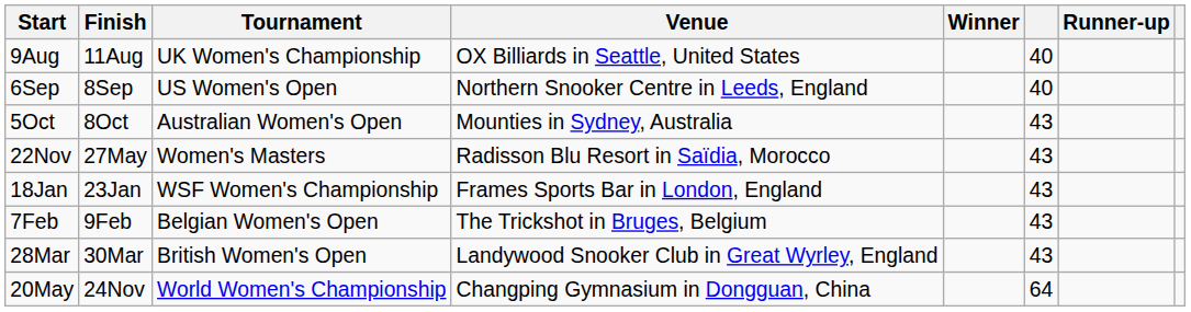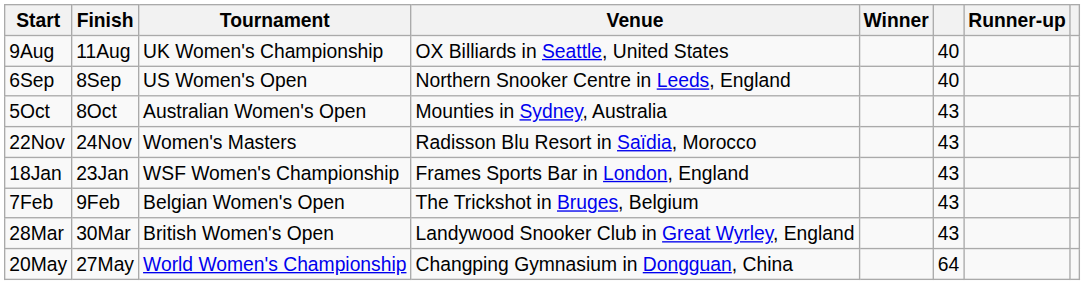 <table class="wikitable" style="font-size: 90%">
 <tr>
 <th>Start</th>
 <th>Finish</th>
 <th>Tournament</th>
 <th>Venue</th>
 <th>Winner</th>
 <th></th>
 <th>Runner-up</th>
 <th></th>
 </tr>
 <tr>
 <td>9Aug</td>
 <td>11Aug</td>
 <td>UK Women's Championship</td>
 <td>OX Billiards in <a href='#'>Seattle</a>, United States</td>
 <td></td>
 <td style="text-align:center;">40</td>
 <td></td>
 <td style="text-align:center;"></td>
 </tr>
 <tr>
 <td>6Sep</td>
 <td>8Sep</td>
 <td>US Women's Open</td>
 <td>Northern Snooker Centre in <a href='#'>Leeds</a>, England</td>
 <td></td>
 <td style="text-align:center;">40</td>
 <td></td>
 <td style="text-align:center;"></td>
 </tr>
 <tr>
 <td>5Oct</td>
 <td>8Oct</td>
 <td>Australian Women's Open</td>
 <td>Mounties in <a href='#'>Sydney</a>, Australia</td>
 <td></td>
 <td style="text-align:center;">43</td>
 <td></td>
 <td style="text-align:center;"></td>
 </tr>
 <tr>
 <td>22Nov</td>
-<td>27May</td>
+<td>24Nov</td>
 <td>Women's Masters</td>
 <td>Radisson Blu Resort in <a href='#'>Saïdia</a>, Morocco</td>
 <td></td>
 <td style="text-align:center;">43</td>
 <td></td>
 <td style="text-align:center;"></td>
 </tr>
 <tr>
 <td>18Jan</td>
 <td>23Jan</td>
 <td>WSF Women's Championship</td>
 <td>Frames Sports Bar in <a href='#'>London</a>, England</td>
 <td></td>
 <td style="text-align:center;">43</td>
 <td></td>
 <td style="text-align:center;"></td>
 </tr>
 <tr>
 <td>7Feb</td>
 <td>9Feb</td>
 <td>Belgian Women's Open</td>
 <td>The Trickshot in <a href='#'>Bruges</a>, Belgium</td>
 <td></td>
 <td style="text-align:center;">43</td>
 <td></td>
 <td style="text-align:center;"></td>
 </tr>
 <tr>
 <td>28Mar</td>
 <td>30Mar</td>
 <td>British Women's Open</td>
 <td>Landywood Snooker Club in <a href='#'>Great Wyrley</a>, England</td>
 <td></td>
 <td style="text-align:center;">43</td>
 <td></td>
 <td style="text-align:center;"></td>
 </tr>
 <tr>
 <td>20May</td>
-<td>24Nov</td>
+<td>27May</td>
 <td><a href='#'>World Women's Championship</a></td>
 <td>Changping Gymnasium in <a href='#'>Dongguan</a>, China</td>
 <td></td>
 <td style="text-align:center;">64</td>
 <td></td>
 <td style="text-align:center;"></td>
 </tr>
 </table>
